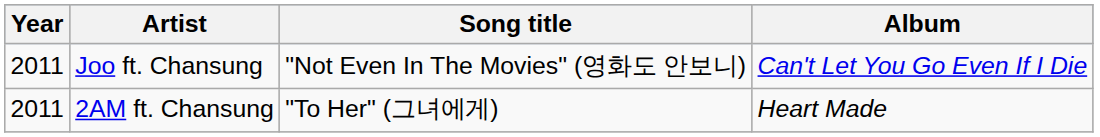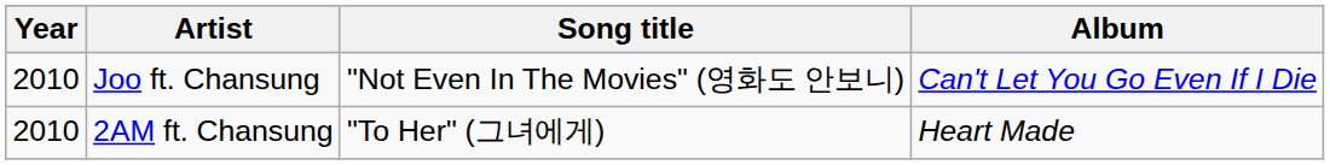 <table class="wikitable">
 <tr style="background:#b0c4de; text-align:center;">
 <th>Year</th>
 <th>Artist</th>
 <th>Song title</th>
 <th>Album</th>
 </tr>
 <tr>
-<td>2011</td>
+<td>2010</td>
 <td><a href='#'>Joo</a>  ft. Chansung</td>
 <td>"Not Even In The Movies" (영화도 안보니)</td>
 <td><em><a href='#'>Can't Let You Go Even If I Die</a></em></td>
 </tr>
 <tr>
-<td>2011</td>
+<td>2010</td>
 <td><a href='#'>2AM</a>  ft. Chansung</td>
 <td>"To Her" (그녀에게)</td>
 <td><em>Heart Made</em></td>
 </tr>
 </table>
